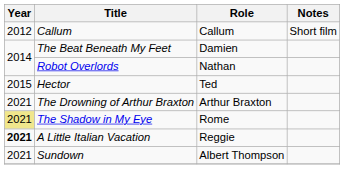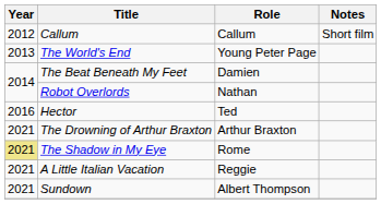 <table class="wikitable">
 <tr>
 <th>Year</th>
 <th>Title</th>
 <th>Role</th>
 <th>Notes</th>
 </tr>
 <tr>
 <td>2012</td>
 <td><em>Callum</em></td>
 <td>Callum</td>
 <td>Short film</td>
 </tr>
 <tr>
+<td>2013</td>
+<td><em><a href='#'>The World's End</a></em></td>
+<td>Young Peter Page</td>
+<td></td>
+</tr>
+<tr>
 <td rowspan="2">2014</td>
 <td><em>The Beat Beneath My Feet</em></td>
 <td>Damien</td>
 <td></td>
 </tr>
 <tr>
 <td><em><a href='#'>Robot Overlords</a></em></td>
 <td>Nathan</td>
 <td></td>
 </tr>
 <tr>
-<td>2015</td>
+<td>2016</td>
 <td><em>Hector</em></td>
 <td>Ted</td>
 <td></td>
 </tr>
 <tr>
 <td>2021</td>
 <td><em>The Drowning of Arthur Braxton</em> </td>
 <td>Arthur Braxton</td>
 <td></td>
 </tr>
 <tr>
 <td style="background: khaki;">2021</td>
 <td><em><a href='#'>The Shadow in My Eye</a></em></td>
 <td>Rome</td>
 <td></td>
 </tr>
 <tr>
-<td><strong>2021</strong></td>
+<td>2021</td>
 <td><em>A Little Italian Vacation</em></td>
 <td>Reggie</td>
 <td></td>
 </tr>
 <tr>
 <td>2021</td>
 <td><em>Sundown</em></td>
 <td>Albert Thompson</td>
 <td></td>
 </tr>
 <tr>
 </tr>
 </table>
